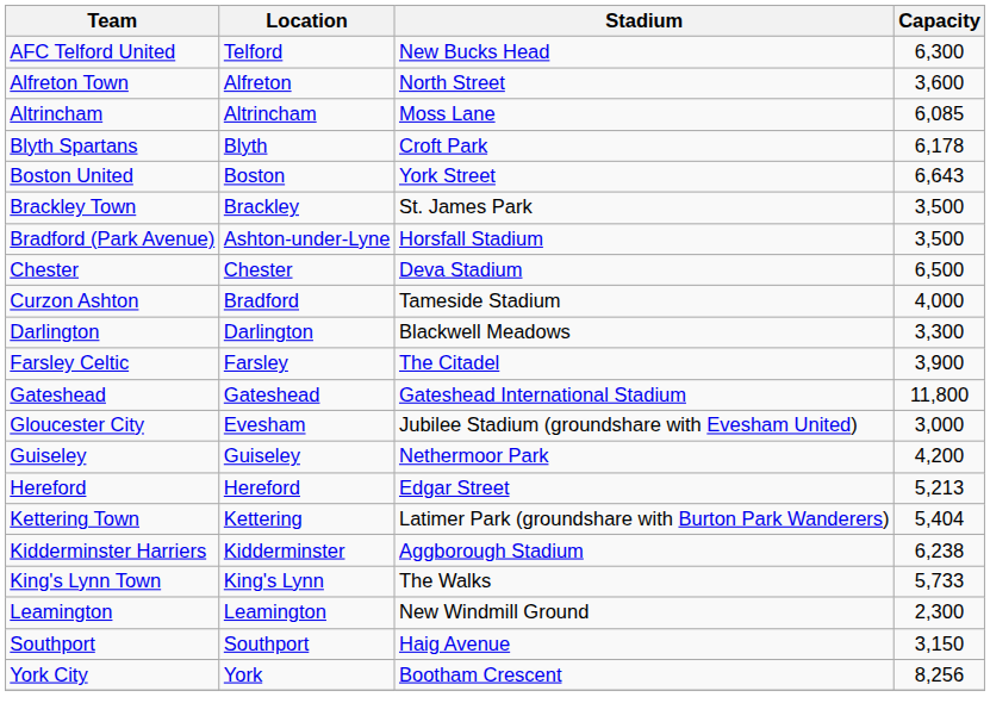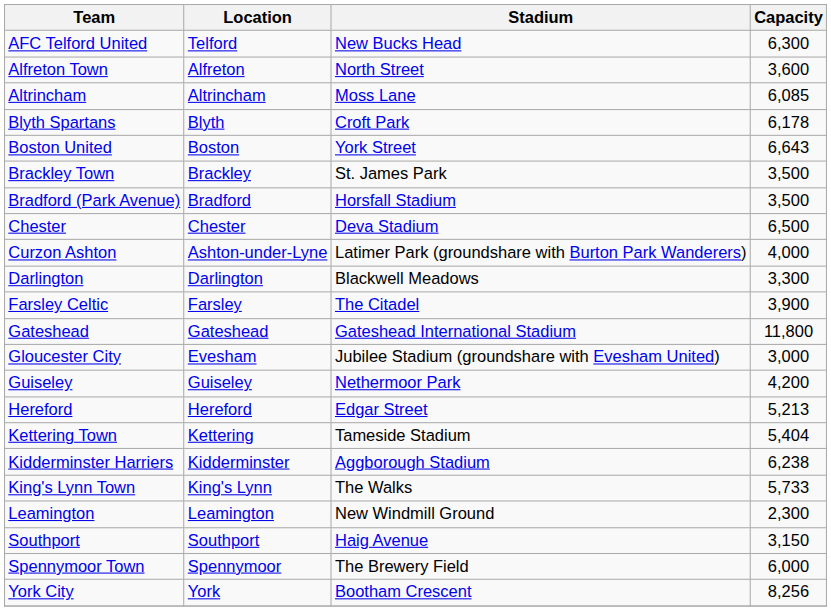 <table class="wikitable sortable">
 <tr>
 <th>Team</th>
 <th>Location</th>
 <th>Stadium</th>
 <th>Capacity</th>
 </tr>
 <tr>
 <td><a href='#'>AFC Telford United</a></td>
 <td><a href='#'>Telford</a></td>
 <td><a href='#'>New Bucks Head</a></td>
 <td align="center">6,300</td>
 </tr>
 <tr>
 <td><a href='#'>Alfreton Town</a></td>
 <td><a href='#'>Alfreton</a></td>
 <td><a href='#'>North Street</a></td>
 <td align="center">3,600</td>
 </tr>
 <tr>
 <td><a href='#'>Altrincham</a></td>
 <td><a href='#'>Altrincham</a></td>
 <td><a href='#'>Moss Lane</a></td>
 <td align="center">6,085</td>
 </tr>
 <tr>
 <td><a href='#'>Blyth Spartans</a></td>
 <td><a href='#'>Blyth</a></td>
 <td><a href='#'>Croft Park</a></td>
 <td align="center">6,178</td>
 </tr>
 <tr>
 <td><a href='#'>Boston United</a></td>
 <td><a href='#'>Boston</a></td>
 <td><a href='#'>York Street</a></td>
 <td align="center">6,643</td>
 </tr>
 <tr>
 <td><a href='#'>Brackley Town</a></td>
 <td><a href='#'>Brackley</a></td>
 <td>St. James Park</td>
 <td align="center">3,500</td>
 </tr>
 <tr>
 <td><a href='#'>Bradford (Park Avenue)</a></td>
-<td><a href='#'>Ashton-under-Lyne</a></td>
+<td><a href='#'>Bradford</a></td>
 <td><a href='#'>Horsfall Stadium</a></td>
 <td align="center">3,500</td>
 </tr>
 <tr>
 <td><a href='#'>Chester</a></td>
 <td><a href='#'>Chester</a></td>
 <td><a href='#'>Deva Stadium</a></td>
 <td align="center">6,500</td>
 </tr>
 <tr>
 <td><a href='#'>Curzon Ashton</a></td>
-<td><a href='#'>Bradford</a></td>
-<td>Tameside Stadium</td>
+<td><a href='#'>Ashton-under-Lyne</a></td>
+<td>Latimer Park (groundshare with <a href='#'>Burton Park Wanderers</a>)</td>
 <td align="center">4,000</td>
 </tr>
 <tr>
 <td><a href='#'>Darlington</a></td>
 <td><a href='#'>Darlington</a></td>
 <td>Blackwell Meadows</td>
 <td align="center">3,300</td>
 </tr>
 <tr>
 <td><a href='#'>Farsley Celtic</a></td>
 <td><a href='#'>Farsley</a></td>
 <td><a href='#'>The Citadel</a></td>
 <td align="center">3,900</td>
 </tr>
 <tr>
 <td><a href='#'>Gateshead</a></td>
 <td><a href='#'>Gateshead</a></td>
 <td><a href='#'>Gateshead International Stadium</a></td>
 <td align="center">11,800</td>
 </tr>
 <tr>
 <td><a href='#'>Gloucester City</a></td>
 <td><a href='#'>Evesham</a></td>
 <td>Jubilee Stadium (groundshare with <a href='#'>Evesham United</a>)</td>
 <td align="center">3,000</td>
 </tr>
 <tr>
 <td><a href='#'>Guiseley</a></td>
 <td><a href='#'>Guiseley</a></td>
 <td><a href='#'>Nethermoor Park</a></td>
 <td align="center">4,200</td>
 </tr>
 <tr>
 <td><a href='#'>Hereford</a></td>
 <td><a href='#'>Hereford</a></td>
 <td><a href='#'>Edgar Street</a></td>
 <td align="center">5,213</td>
 </tr>
 <tr>
 <td><a href='#'>Kettering Town</a></td>
 <td><a href='#'>Kettering</a></td>
-<td>Latimer Park (groundshare with <a href='#'>Burton Park Wanderers</a>)</td>
+<td>Tameside Stadium</td>
 <td align="center">5,404</td>
 </tr>
 <tr>
 <td><a href='#'>Kidderminster Harriers</a></td>
 <td><a href='#'>Kidderminster</a></td>
 <td><a href='#'>Aggborough Stadium</a></td>
 <td align="center">6,238</td>
 </tr>
 <tr>
 <td><a href='#'>King's Lynn Town</a></td>
 <td><a href='#'>King's Lynn</a></td>
 <td>The Walks</td>
 <td align="center">5,733</td>
 </tr>
 <tr>
 <td><a href='#'>Leamington</a></td>
 <td><a href='#'>Leamington</a></td>
 <td>New Windmill Ground</td>
 <td align="center">2,300</td>
 </tr>
 <tr>
 <td><a href='#'>Southport</a></td>
 <td><a href='#'>Southport</a></td>
 <td><a href='#'>Haig Avenue</a></td>
 <td align="center">3,150</td>
 </tr>
 <tr>
+<td><a href='#'>Spennymoor Town</a></td>
+<td><a href='#'>Spennymoor</a></td>
+<td>The Brewery Field</td>
+<td align="center">6,000</td>
+</tr>
+<tr>
 <td><a href='#'>York City</a></td>
 <td><a href='#'>York</a></td>
 <td><a href='#'>Bootham Crescent</a></td>
 <td align="center">8,256</td>
 </tr>
 <tr>
 </tr>
 </table>
